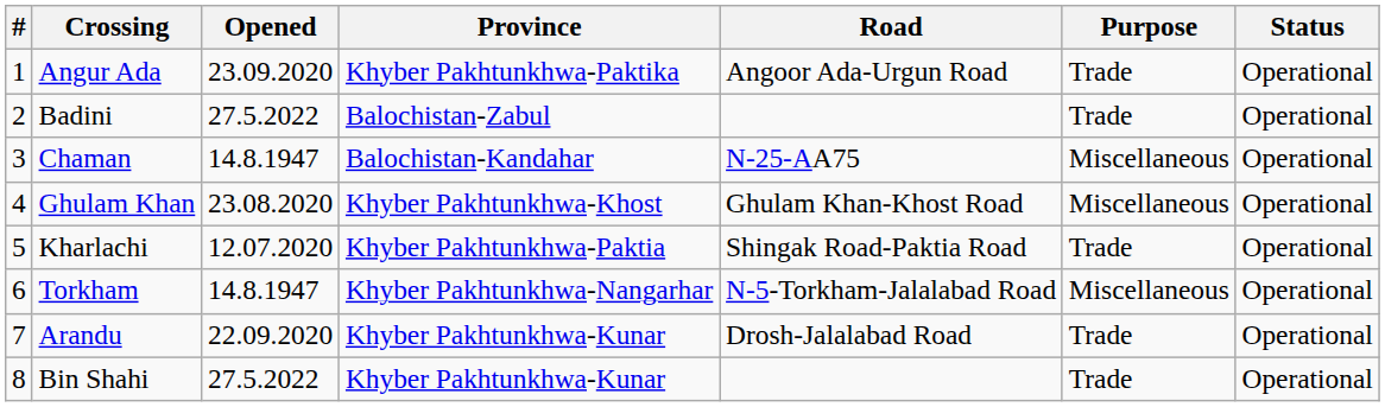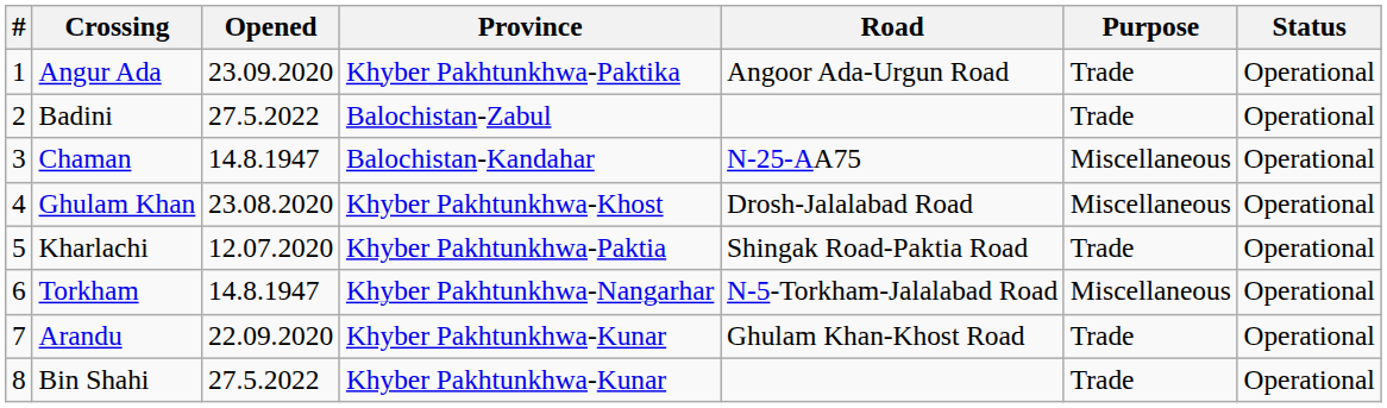 <table class="wikitable sortable">
 <tr>
 <th>#</th>
 <th>Crossing</th>
 <th>Opened</th>
 <th>Province</th>
 <th>Road</th>
 <th>Purpose</th>
 <th>Status</th>
 </tr>
 <tr>
 <td>1</td>
 <td><a href='#'>Angur Ada</a></td>
 <td>23.09.2020</td>
 <td> <a href='#'>Khyber Pakhtunkhwa</a>-<a href='#'>Paktika</a></td>
 <td>Angoor Ada-Urgun Road</td>
 <td>Trade</td>
 <td>Operational</td>
 </tr>
 <tr>
 <td>2</td>
 <td>Badini</td>
 <td>27.5.2022</td>
 <td> <a href='#'>Balochistan</a>-<a href='#'>Zabul</a></td>
 <td></td>
 <td>Trade</td>
 <td>Operational</td>
 </tr>
 <tr>
 <td>3</td>
 <td><a href='#'>Chaman</a></td>
 <td>14.8.1947</td>
 <td> <a href='#'>Balochistan</a>-<a href='#'>Kandahar</a></td>
 <td><a href='#'>N-25-A</a>A75</td>
 <td>Miscellaneous</td>
 <td>Operational</td>
 </tr>
 <tr>
 <td>4</td>
 <td><a href='#'>Ghulam Khan</a></td>
 <td>23.08.2020</td>
 <td> <a href='#'>Khyber Pakhtunkhwa</a>-<a href='#'>Khost</a></td>
-<td>Ghulam Khan-Khost Road</td>
+<td>Drosh-Jalalabad Road</td>
 <td>Miscellaneous</td>
 <td>Operational</td>
 </tr>
 <tr>
 <td>5</td>
 <td>Kharlachi</td>
 <td>12.07.2020</td>
 <td> <a href='#'>Khyber Pakhtunkhwa</a>-<a href='#'>Paktia</a></td>
 <td>Shingak Road-Paktia Road</td>
 <td>Trade</td>
 <td>Operational</td>
 </tr>
 <tr>
 <td>6</td>
 <td><a href='#'>Torkham</a></td>
 <td>14.8.1947</td>
 <td> <a href='#'>Khyber Pakhtunkhwa</a>-<a href='#'>Nangarhar</a></td>
 <td><a href='#'>N-5</a>-Torkham-Jalalabad Road</td>
 <td>Miscellaneous</td>
 <td>Operational</td>
 </tr>
 <tr>
 <td>7</td>
 <td><a href='#'>Arandu</a></td>
 <td>22.09.2020</td>
 <td> <a href='#'>Khyber Pakhtunkhwa</a>-<a href='#'>Kunar</a></td>
-<td>Drosh-Jalalabad Road</td>
+<td>Ghulam Khan-Khost Road</td>
 <td>Trade</td>
 <td>Operational</td>
 </tr>
 <tr>
 <td>8</td>
 <td>Bin Shahi</td>
 <td>27.5.2022</td>
 <td> <a href='#'>Khyber Pakhtunkhwa</a>-<a href='#'>Kunar</a></td>
 <td></td>
 <td>Trade</td>
 <td>Operational</td>
 </tr>
 </table>
